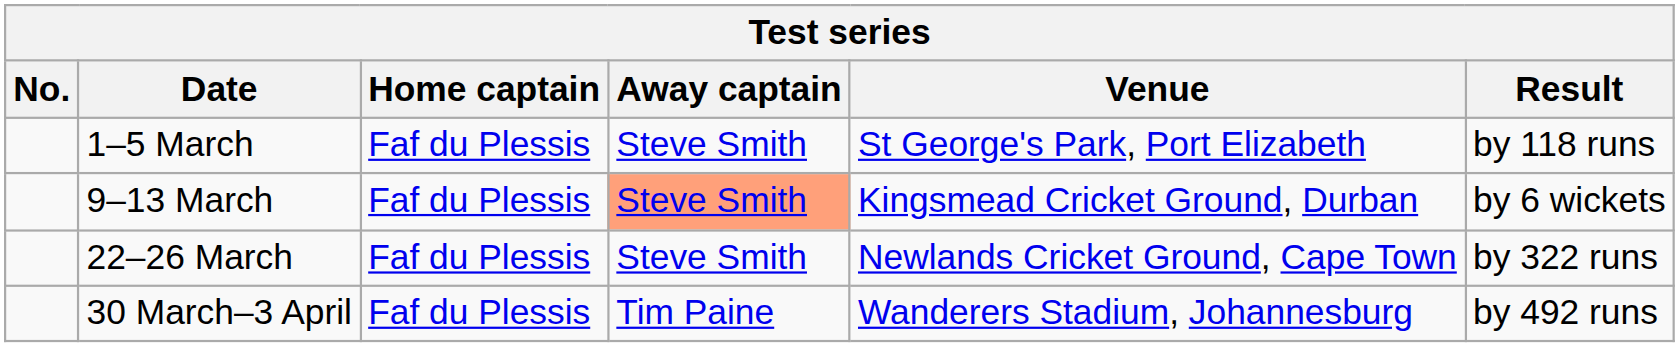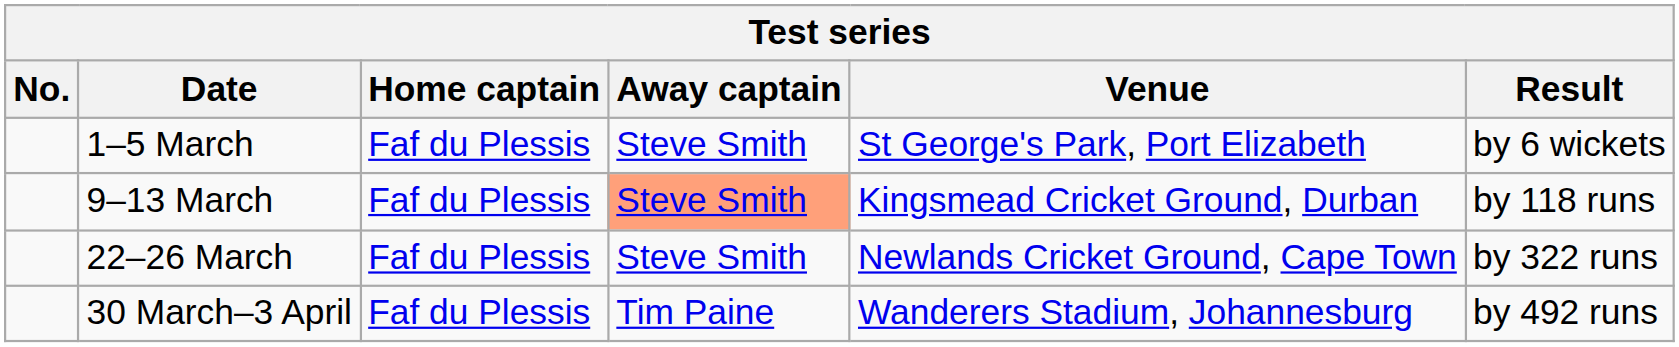 <table class="wikitable">
 <tr>
 <th colspan="6">Test series</th>
 </tr>
 <tr>
 <th>No.</th>
 <th>Date</th>
 <th>Home captain</th>
 <th>Away captain</th>
 <th>Venue</th>
 <th>Result</th>
 </tr>
 <tr>
 <td></td>
 <td>1–5 March</td>
 <td><a href='#'>Faf du Plessis</a></td>
 <td><a href='#'>Steve Smith</a></td>
 <td><a href='#'>St George's Park</a>, <a href='#'>Port Elizabeth</a></td>
-<td> by 118 runs</td>
+<td> by 6 wickets</td>
 </tr>
 <tr>
 <td></td>
 <td>9–13 March</td>
 <td><a href='#'>Faf du Plessis</a></td>
 <td style="background: lightsalmon;"><a href='#'>Steve Smith</a></td>
 <td><a href='#'>Kingsmead Cricket Ground</a>, <a href='#'>Durban</a></td>
-<td> by 6 wickets</td>
+<td> by 118 runs</td>
 </tr>
 <tr>
 <td></td>
 <td>22–26 March</td>
 <td><a href='#'>Faf du Plessis</a></td>
 <td><a href='#'>Steve Smith</a></td>
 <td><a href='#'>Newlands Cricket Ground</a>, <a href='#'>Cape Town</a></td>
 <td> by 322 runs</td>
 </tr>
 <tr>
 <td></td>
 <td>30 March–3 April</td>
 <td><a href='#'>Faf du Plessis</a></td>
 <td><a href='#'>Tim Paine</a></td>
 <td><a href='#'>Wanderers Stadium</a>, <a href='#'>Johannesburg</a></td>
 <td> by 492 runs</td>
 </tr>
 </table>
